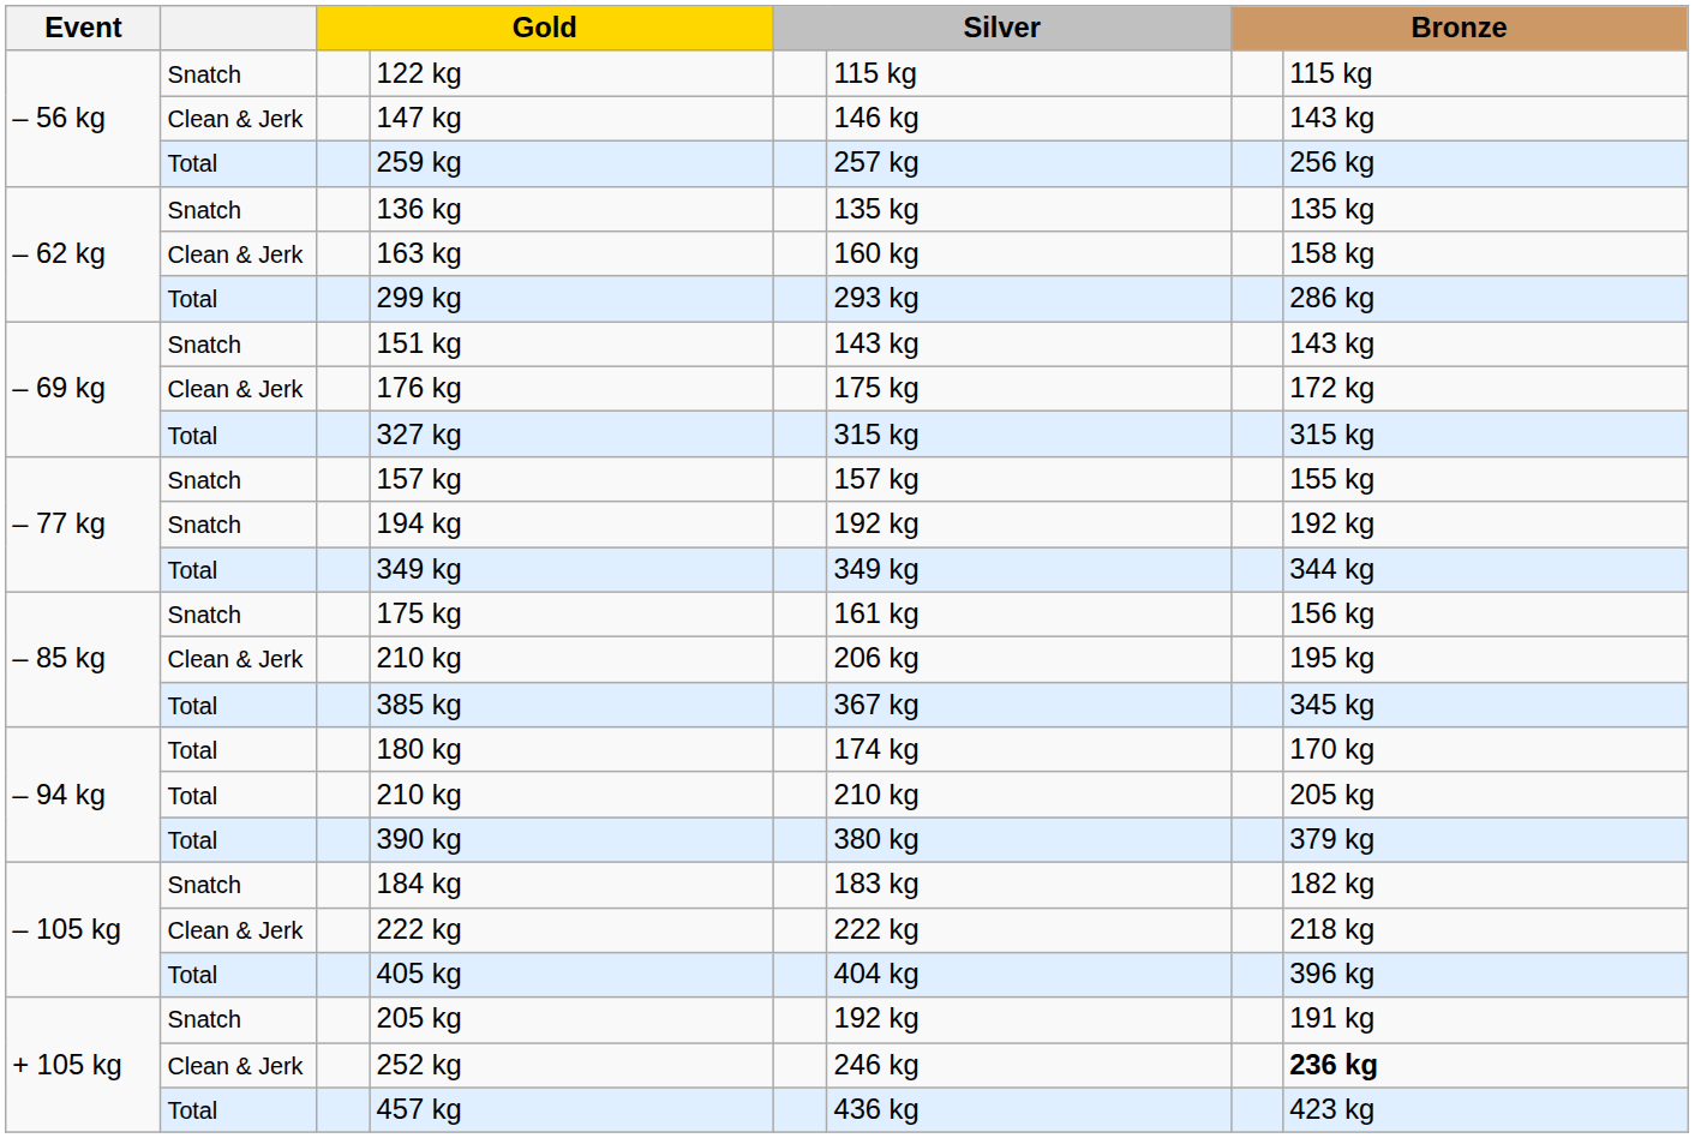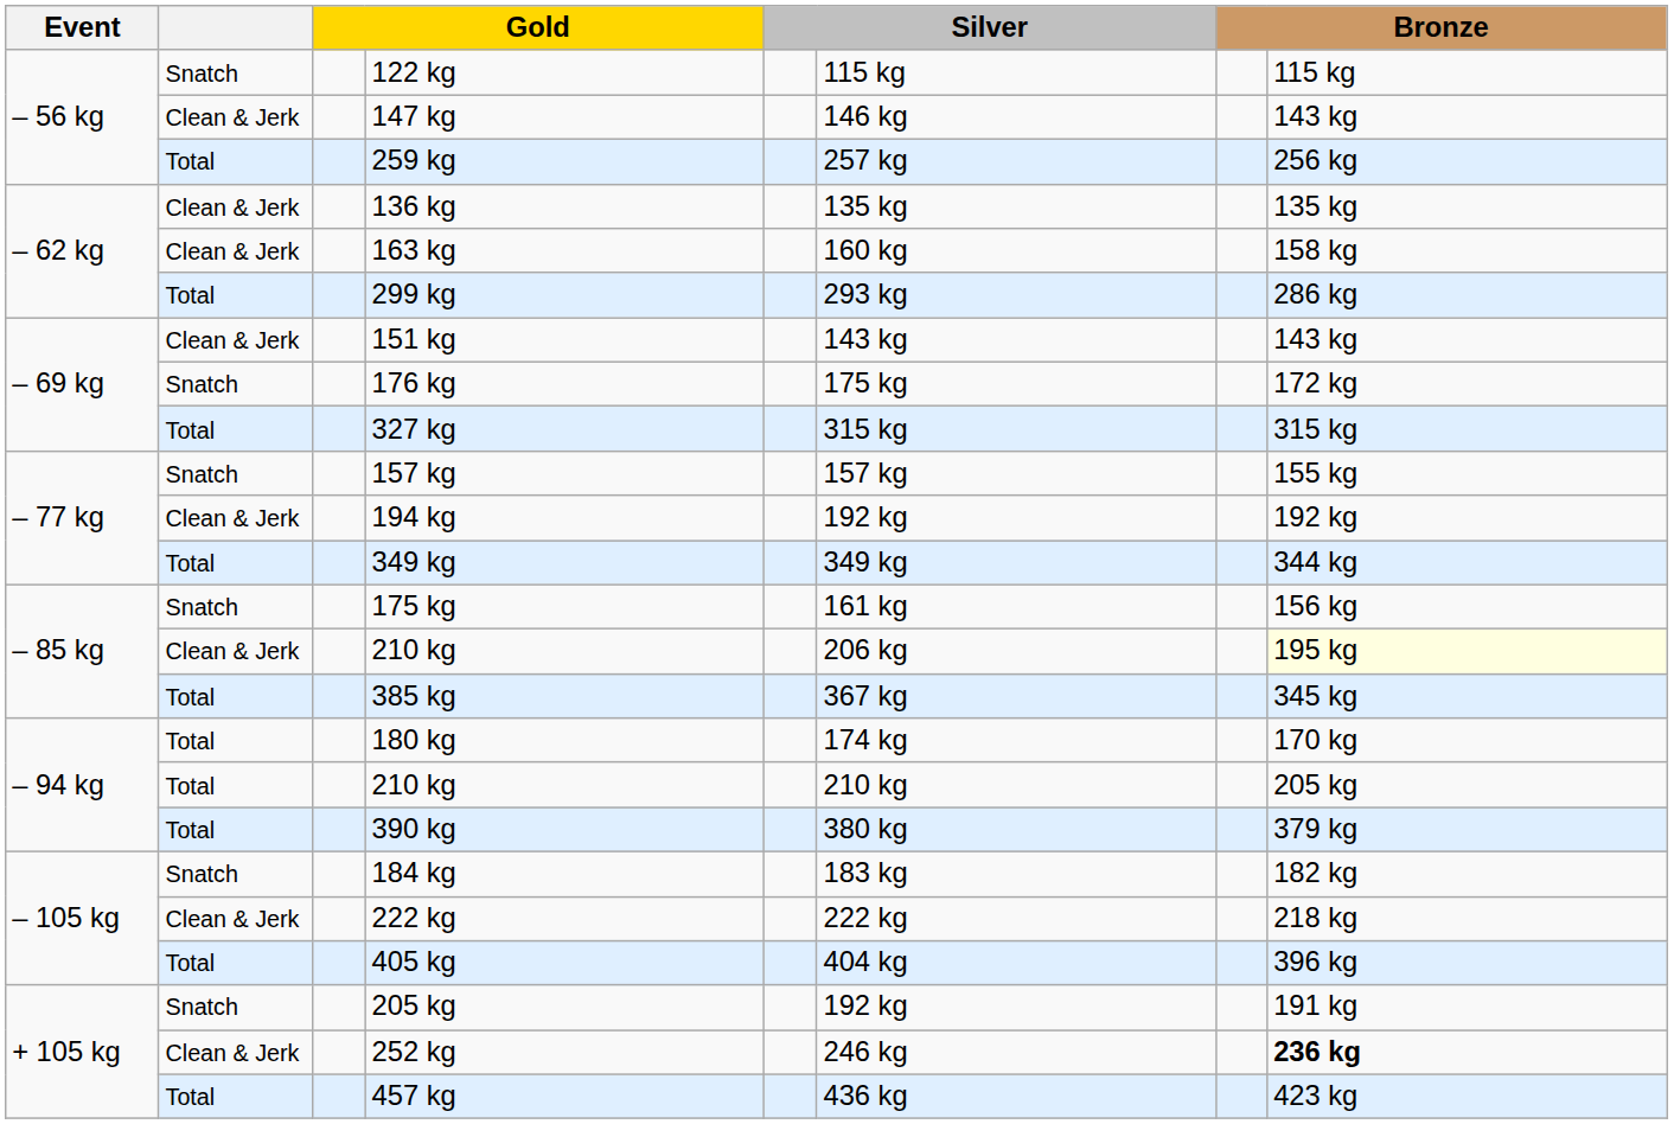 <table class="wikitable">
 <tr>
 <th width=80>Event</th>
 <th width=80></th>
 <td bgcolor=gold align="center" colspan=2 width=250><strong>Gold</strong></td>
 <td bgcolor=silver align="center" colspan=2 width=250><strong>Silver</strong></td>
 <td bgcolor=#cc9966 colspan=2 align="center" width=250><strong>Bronze</strong></td>
 </tr>
 <tr>
 <td rowspan=3>– 56 kg</td>
 <td><small>Snatch</small></td>
 <td></td>
 <td>122 kg</td>
 <td></td>
 <td>115 kg</td>
 <td></td>
 <td>115 kg</td>
 </tr>
 <tr>
 <td><small>Clean & Jerk</small></td>
 <td></td>
 <td>147 kg</td>
 <td></td>
 <td>146 kg</td>
 <td></td>
 <td>143 kg</td>
 </tr>
 <tr bgcolor=#dfefff>
 <td><small>Total</small></td>
 <td></td>
 <td>259 kg</td>
 <td></td>
 <td>257 kg</td>
 <td></td>
 <td>256 kg</td>
 </tr>
 <tr>
 <td rowspan=3>– 62 kg</td>
-<td><small>Snatch</small></td>
+<td><small>Clean & Jerk</small></td>
 <td></td>
 <td>136 kg</td>
 <td></td>
 <td>135 kg</td>
 <td></td>
 <td>135 kg</td>
 </tr>
 <tr>
 <td><small>Clean & Jerk</small></td>
 <td></td>
 <td>163 kg</td>
 <td></td>
 <td>160 kg</td>
 <td></td>
 <td>158 kg</td>
 </tr>
 <tr bgcolor=#dfefff>
 <td><small>Total</small></td>
 <td></td>
 <td>299 kg</td>
 <td></td>
 <td>293 kg</td>
 <td></td>
 <td>286 kg</td>
 </tr>
 <tr>
 <td rowspan=3>– 69 kg</td>
-<td><small>Snatch</small></td>
+<td><small>Clean & Jerk</small></td>
 <td></td>
 <td>151 kg</td>
 <td></td>
 <td>143 kg</td>
 <td></td>
 <td>143 kg</td>
 </tr>
 <tr>
-<td><small>Clean & Jerk</small></td>
+<td><small>Snatch</small></td>
 <td></td>
 <td>176 kg</td>
 <td></td>
 <td>175 kg</td>
 <td></td>
 <td>172 kg</td>
 </tr>
 <tr bgcolor=#dfefff>
 <td><small>Total</small></td>
 <td></td>
 <td>327 kg</td>
 <td></td>
 <td>315 kg</td>
 <td></td>
 <td>315 kg</td>
 </tr>
 <tr>
 <td rowspan=3>– 77 kg</td>
 <td><small>Snatch</small></td>
 <td></td>
 <td>157 kg</td>
 <td></td>
 <td>157 kg</td>
 <td></td>
 <td>155 kg</td>
 </tr>
 <tr>
-<td><small>Snatch</small></td>
+<td><small>Clean & Jerk</small></td>
 <td></td>
 <td>194 kg</td>
 <td></td>
 <td>192 kg</td>
 <td></td>
 <td>192 kg</td>
 </tr>
 <tr bgcolor=#dfefff>
 <td><small>Total</small></td>
 <td></td>
 <td>349 kg</td>
 <td></td>
 <td>349 kg</td>
 <td></td>
 <td>344 kg</td>
 </tr>
 <tr>
 <td rowspan=3>– 85 kg</td>
 <td><small>Snatch</small></td>
 <td></td>
 <td>175 kg</td>
 <td></td>
 <td>161 kg</td>
 <td></td>
 <td>156 kg</td>
 </tr>
 <tr>
 <td><small>Clean & Jerk</small></td>
 <td></td>
 <td>210 kg</td>
 <td></td>
 <td>206 kg</td>
 <td></td>
-<td>195 kg</td>
+<td style="background: lightyellow;">195 kg</td>
 </tr>
 <tr bgcolor=#dfefff>
 <td><small>Total</small></td>
 <td></td>
 <td>385 kg</td>
 <td></td>
 <td>367 kg</td>
 <td></td>
 <td>345 kg</td>
 </tr>
 <tr>
 <td rowspan=3>– 94 kg</td>
 <td><small>Total</small></td>
 <td></td>
 <td>180 kg</td>
 <td></td>
 <td>174 kg</td>
 <td></td>
 <td>170 kg</td>
 </tr>
 <tr>
 <td><small>Total</small></td>
 <td></td>
 <td>210 kg</td>
 <td></td>
 <td>210 kg</td>
 <td></td>
 <td>205 kg</td>
 </tr>
 <tr bgcolor=#dfefff>
 <td><small>Total</small></td>
 <td></td>
 <td>390 kg</td>
 <td></td>
 <td>380 kg</td>
 <td></td>
 <td>379 kg</td>
 </tr>
 <tr>
 <td rowspan=3>– 105 kg</td>
 <td><small>Snatch</small></td>
 <td></td>
 <td>184 kg</td>
 <td></td>
 <td>183 kg</td>
 <td></td>
 <td>182 kg</td>
 </tr>
 <tr>
 <td><small>Clean & Jerk</small></td>
 <td></td>
 <td>222 kg</td>
 <td></td>
 <td>222 kg</td>
 <td></td>
 <td>218 kg</td>
 </tr>
 <tr bgcolor=#dfefff>
 <td><small>Total</small></td>
 <td></td>
 <td>405 kg</td>
 <td></td>
 <td>404 kg</td>
 <td></td>
 <td>396 kg</td>
 </tr>
 <tr>
 <td rowspan=3>+ 105 kg</td>
 <td><small>Snatch</small></td>
 <td></td>
 <td>205 kg</td>
 <td></td>
 <td>192 kg</td>
 <td></td>
 <td>191 kg</td>
 </tr>
 <tr>
 <td><small>Clean & Jerk</small></td>
 <td></td>
 <td>252 kg</td>
 <td></td>
 <td>246 kg</td>
 <td></td>
 <td><strong>236 kg</strong></td>
 </tr>
 <tr bgcolor=#dfefff>
 <td><small>Total</small></td>
 <td></td>
 <td>457 kg</td>
 <td></td>
 <td>436 kg</td>
 <td></td>
 <td>423 kg</td>
 </tr>
 </table>
